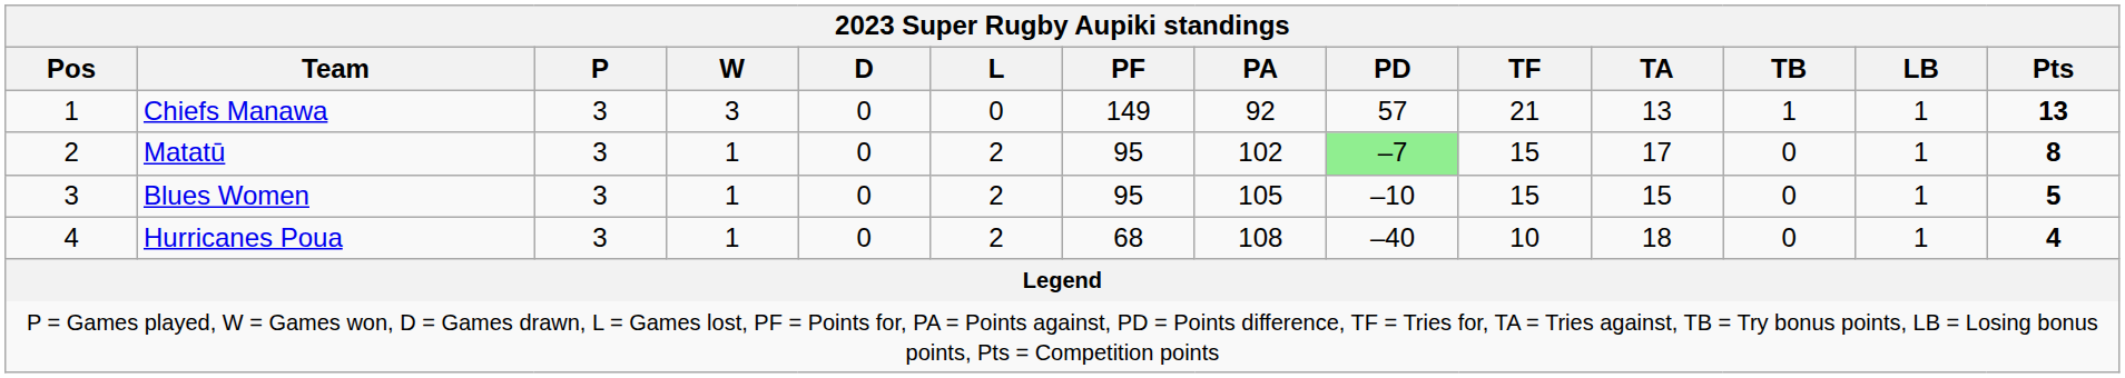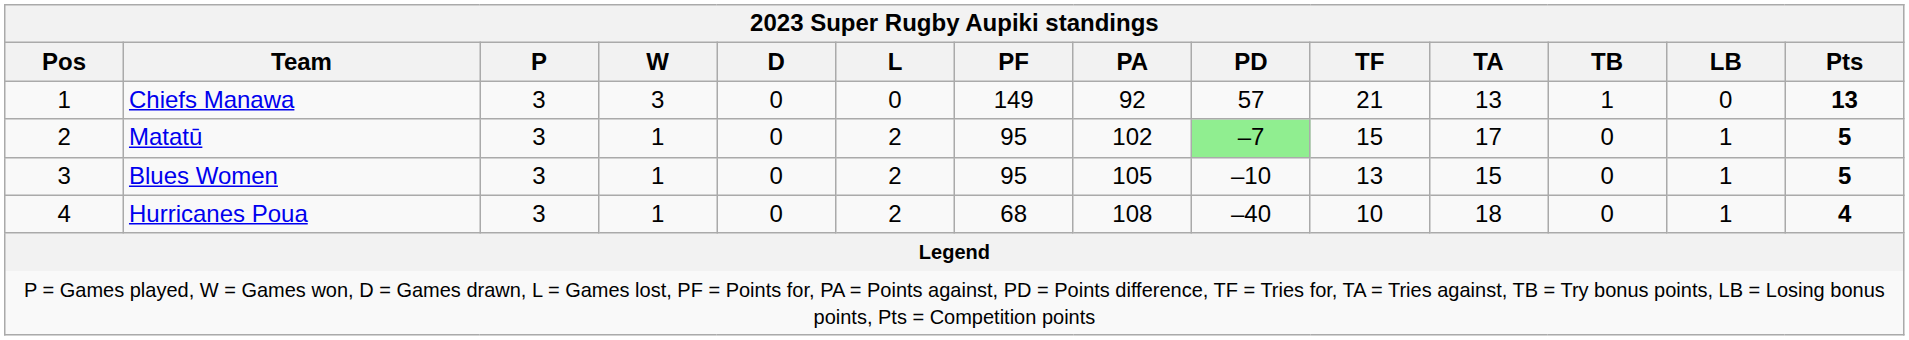 <table class="wikitable" style="text-align:center; font-size:100%; width:80%;">
 <tr>
 <th colspan=14 cellpadding="0" cellspacing="0">2023 Super Rugby Aupiki standings</th>
 </tr>
 <tr>
 <th style="width:5%;">Pos</th>
 <th style="width:15%;">Team</th>
 <th style="width:5%;">P</th>
 <th style="width:5%;">W</th>
 <th style="width:5%;">D</th>
 <th style="width:5%;">L</th>
 <th style="width:5%;">PF</th>
 <th style="width:5%;">PA</th>
 <th style="width:5%;">PD</th>
 <th style="width:5%;">TF</th>
 <th style="width:5%;">TA</th>
 <th style="width:5%;">TB</th>
 <th style="width:5%;">LB</th>
 <th style="width:5%;">Pts</th>
 </tr>
 <tr>
 <td>1</td>
 <td style="text-align:left;"><a href='#'>Chiefs Manawa</a></td>
 <td>3</td>
 <td>3</td>
 <td>0</td>
 <td>0</td>
 <td>149</td>
 <td>92</td>
 <td>57</td>
 <td>21</td>
 <td>13</td>
 <td>1</td>
-<td>1</td>
+<td>0</td>
 <td><strong>13</strong></td>
 </tr>
 <tr>
 <td>2</td>
 <td style="text-align:left;"><a href='#'>Matatū</a></td>
 <td>3</td>
 <td>1</td>
 <td>0</td>
 <td>2</td>
 <td>95</td>
 <td>102</td>
 <td style="background: lightgreen;">–7</td>
 <td>15</td>
 <td>17</td>
 <td>0</td>
 <td>1</td>
-<td><strong>8</strong></td>
+<td><strong>5</strong></td>
 </tr>
 <tr>
 <td>3</td>
 <td style="text-align:left;"><a href='#'>Blues Women</a></td>
 <td>3</td>
 <td>1</td>
 <td>0</td>
 <td>2</td>
 <td>95</td>
 <td>105</td>
 <td>–10</td>
-<td>15</td>
+<td>13</td>
 <td>15</td>
 <td>0</td>
 <td>1</td>
 <td><strong>5</strong></td>
 </tr>
 <tr>
 <td>4</td>
 <td style="text-align:left;"><a href='#'>Hurricanes Poua</a></td>
 <td>3</td>
 <td>1</td>
 <td>0</td>
 <td>2</td>
 <td>68</td>
 <td>108</td>
 <td>–40</td>
 <td>10</td>
 <td>18</td>
 <td>0</td>
 <td>1</td>
 <td><strong>4</strong></td>
 </tr>
 <tr>
 <th colspan=14 style="border:0px"><small>Legend</small></th>
 </tr>
 <tr>
 <td colspan=14 style="border:0px"><small>P = Games played, W = Games won, D = Games drawn, L = Games lost, PF = Points for, PA = Points against, PD = Points difference, TF = Tries for, TA = Tries against, TB = Try bonus points, LB = Losing bonus points, Pts = Competition points</small></td>
 </tr>
 </table>
